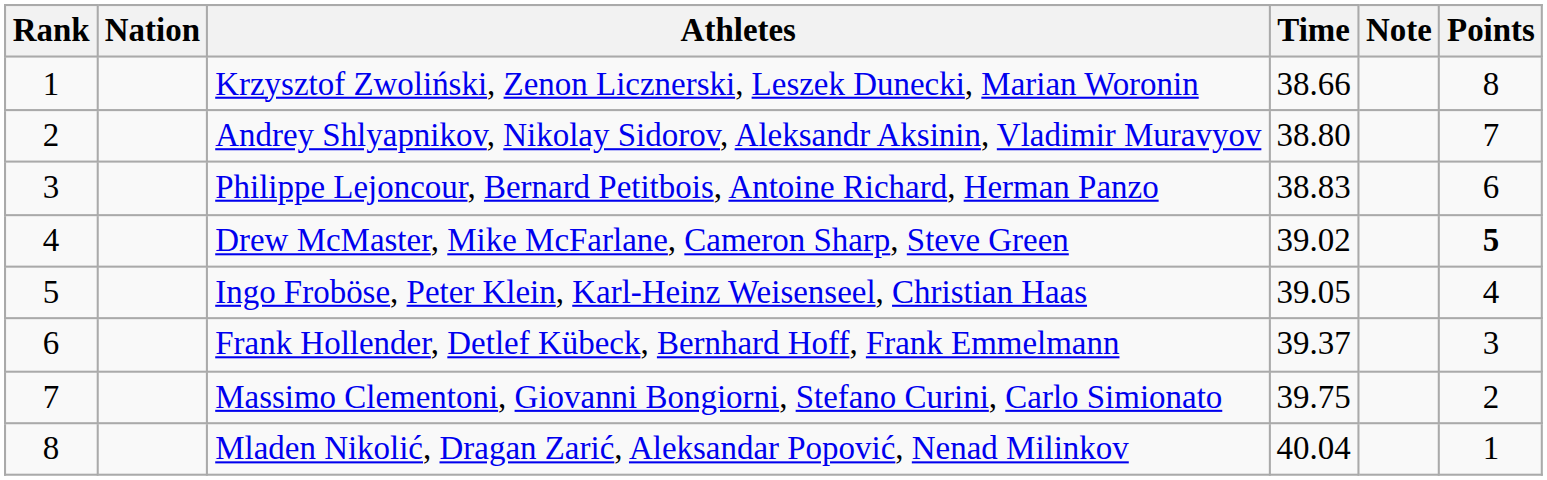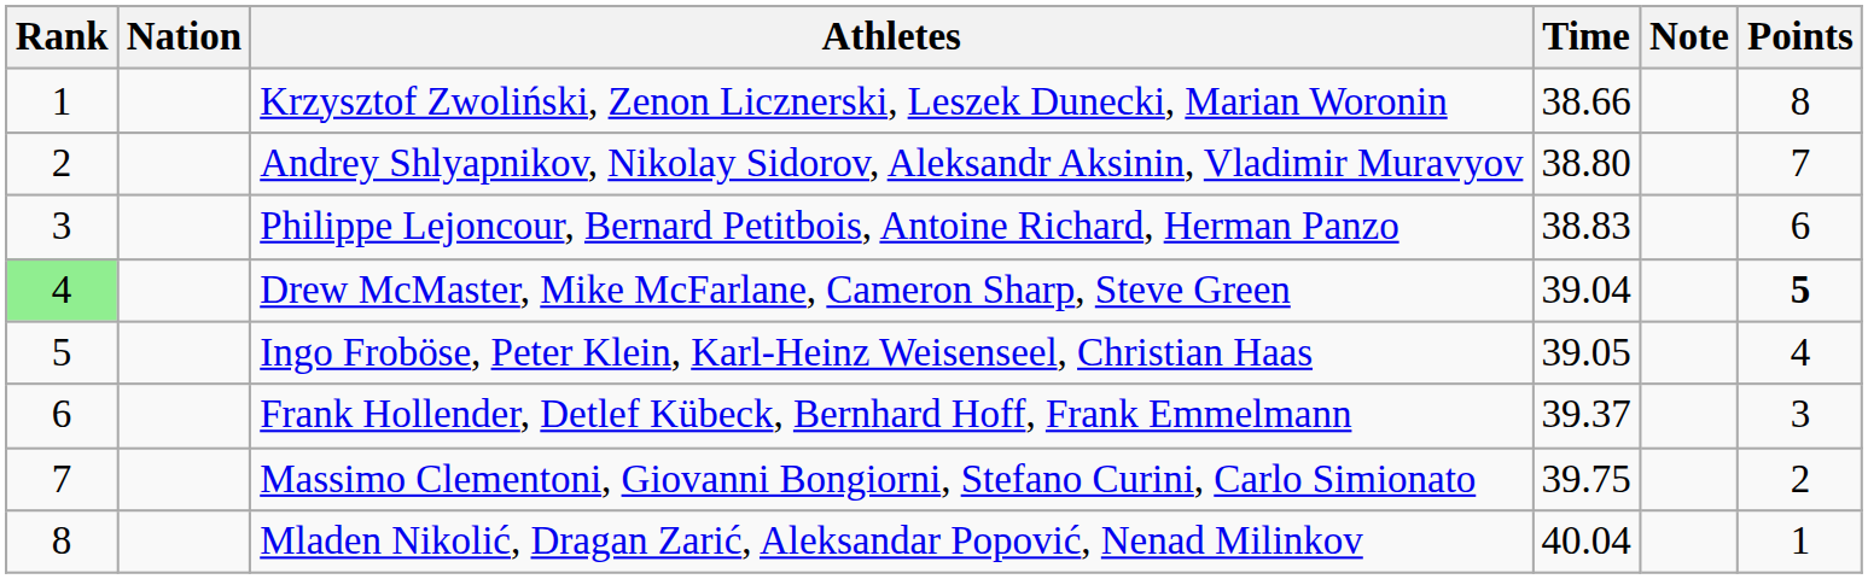 <table class="wikitable sortable" style="text-align:center">
 <tr>
 <th>Rank</th>
 <th>Nation</th>
 <th>Athletes</th>
 <th>Time</th>
 <th>Note</th>
 <th>Points</th>
 </tr>
 <tr>
 <td>1</td>
 <td align=left></td>
 <td align=left><a href='#'>Krzysztof Zwoliński</a>, <a href='#'>Zenon Licznerski</a>, <a href='#'>Leszek Dunecki</a>, <a href='#'>Marian Woronin</a></td>
 <td>38.66</td>
 <td></td>
 <td>8</td>
 </tr>
 <tr>
 <td>2</td>
 <td align=left></td>
 <td align=left><a href='#'>Andrey Shlyapnikov</a>, <a href='#'>Nikolay Sidorov</a>, <a href='#'>Aleksandr Aksinin</a>, <a href='#'>Vladimir Muravyov</a></td>
 <td>38.80</td>
 <td></td>
 <td>7</td>
 </tr>
 <tr>
 <td>3</td>
 <td align=left></td>
 <td align=left><a href='#'>Philippe Lejoncour</a>, <a href='#'>Bernard Petitbois</a>, <a href='#'>Antoine Richard</a>, <a href='#'>Herman Panzo</a></td>
 <td>38.83</td>
 <td></td>
 <td>6</td>
 </tr>
 <tr>
-<td>4</td>
+<td style="background: lightgreen;">4</td>
 <td align=left></td>
 <td align=left><a href='#'>Drew McMaster</a>, <a href='#'>Mike McFarlane</a>, <a href='#'>Cameron Sharp</a>, <a href='#'>Steve Green</a></td>
-<td>39.02</td>
+<td>39.04</td>
 <td></td>
 <td><strong>5</strong></td>
 </tr>
 <tr>
 <td>5</td>
 <td align=left></td>
 <td align=left><a href='#'>Ingo Froböse</a>, <a href='#'>Peter Klein</a>, <a href='#'>Karl-Heinz Weisenseel</a>, <a href='#'>Christian Haas</a></td>
 <td>39.05</td>
 <td></td>
 <td>4</td>
 </tr>
 <tr>
 <td>6</td>
 <td align=left></td>
 <td align=left><a href='#'>Frank Hollender</a>, <a href='#'>Detlef Kübeck</a>, <a href='#'>Bernhard Hoff</a>, <a href='#'>Frank Emmelmann</a></td>
 <td>39.37</td>
 <td></td>
 <td>3</td>
 </tr>
 <tr>
 <td>7</td>
 <td align=left></td>
 <td align=left><a href='#'>Massimo Clementoni</a>, <a href='#'>Giovanni Bongiorni</a>, <a href='#'>Stefano Curini</a>, <a href='#'>Carlo Simionato</a></td>
 <td>39.75</td>
 <td></td>
 <td>2</td>
 </tr>
 <tr>
 <td>8</td>
 <td align=left></td>
 <td align=left><a href='#'>Mladen Nikolić</a>, <a href='#'>Dragan Zarić</a>, <a href='#'>Aleksandar Popović</a>, <a href='#'>Nenad Milinkov</a></td>
 <td>40.04</td>
 <td></td>
 <td>1</td>
 </tr>
 </table>
